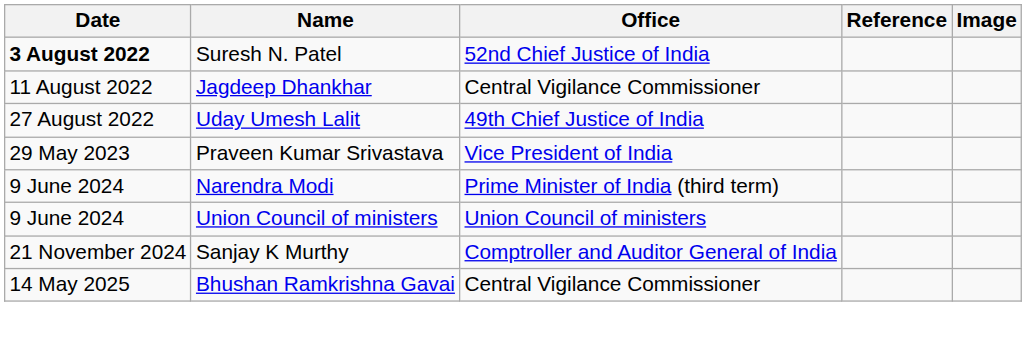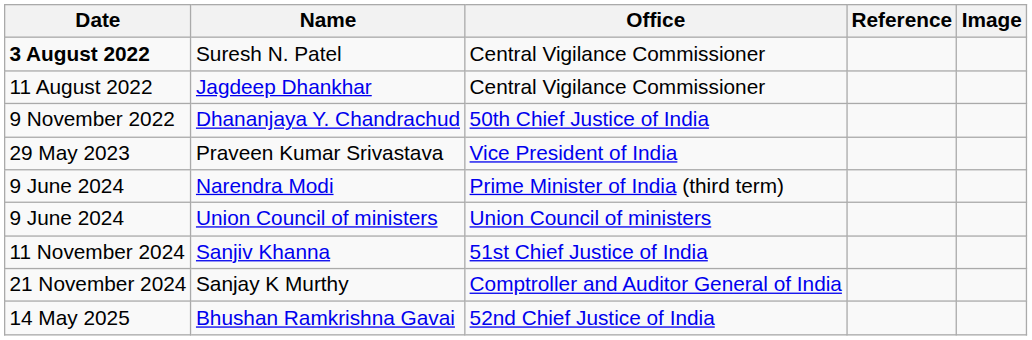 <table class="wikitable">
 <tr>
 <th>Date</th>
 <th>Name</th>
 <th>Office</th>
 <th>Reference</th>
 <th>Image</th>
 </tr>
 <tr>
 <td><strong>3 August 2022</strong></td>
 <td>Suresh N. Patel</td>
-<td><a href='#'>52nd Chief Justice of India</a></td>
+<td>Central Vigilance Commissioner</td>
 <td></td>
 </tr>
 <tr>
 <td>11 August 2022</td>
 <td><a href='#'>Jagdeep Dhankhar</a></td>
 <td>Central Vigilance Commissioner</td>
 <td></td>
 <td></td>
 </tr>
 <tr>
-<td>27 August 2022</td>
-<td><a href='#'>Uday Umesh Lalit</a></td>
-<td><a href='#'>49th Chief Justice of India</a></td>
+<td>9 November 2022</td>
+<td><a href='#'>Dhananjaya Y. Chandrachud</a></td>
+<td><a href='#'>50th Chief Justice of India</a></td>
 <td></td>
 <td></td>
 </tr>
 <tr>
 <td>29 May 2023</td>
 <td>Praveen Kumar Srivastava</td>
 <td><a href='#'>Vice President of India</a></td>
 <td></td>
 </tr>
 <tr>
 <td>9 June 2024</td>
 <td><a href='#'>Narendra Modi</a></td>
 <td><a href='#'>Prime Minister of India</a> (third term)</td>
 <td></td>
 <td></td>
 </tr>
 <tr>
 <td>9 June 2024</td>
 <td><a href='#'>Union Council of ministers</a></td>
 <td><a href='#'>Union Council of ministers</a></td>
 <td></td>
 <td></td>
 </tr>
 <tr>
+<td>11 November 2024</td>
+<td><a href='#'>Sanjiv Khanna</a></td>
+<td><a href='#'>51st Chief Justice of India</a></td>
+<td></td>
+<td></td>
+</tr>
+<tr>
 <td>21 November 2024</td>
 <td>Sanjay K Murthy</td>
 <td><a href='#'>Comptroller and Auditor General of India</a></td>
 <td></td>
 </tr>
 <tr>
 <td>14 May 2025</td>
 <td><a href='#'>Bhushan Ramkrishna Gavai</a></td>
-<td>Central Vigilance Commissioner</td>
+<td><a href='#'>52nd Chief Justice of India</a></td>
 <td></td>
 <td></td>
 </tr>
 </table>
